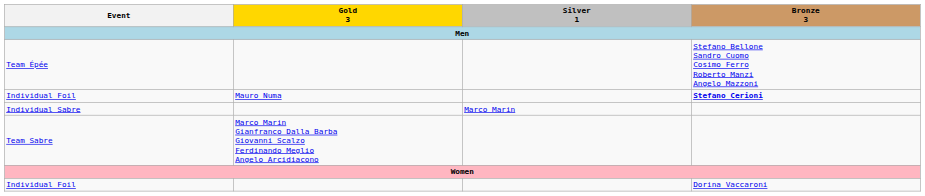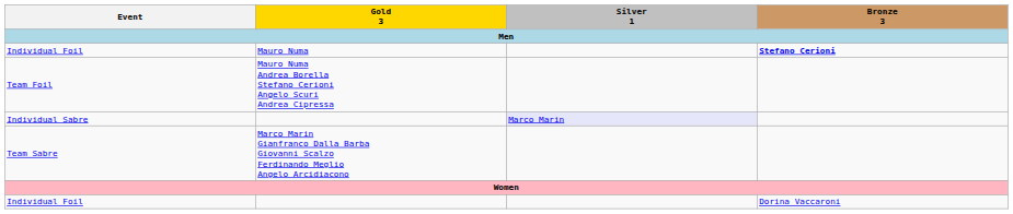 <table class="wikitable" width=70% style="font-size:90%; text-align:left;">
 <tr>
 <th width=25%>Event</th>
 <th width=25% style="background-color:gold">Gold<br>3</th>
 <th width=25% style="background-color:silver">Silver<br>1</th>
 <th width=25% style="background-color:#cc9966">Bronze<br>3</th>
 </tr>
 <tr>
 <td colspan=4 align=center bgcolor=lightblue><strong>Men</strong></td>
 </tr>
 <tr>
-<td><a href='#'>Team Épée</a></td>
-<td></td>
-<td></td>
-<td><a href='#'>Stefano Bellone</a><br><a href='#'>Sandro Cuomo</a><br><a href='#'>Cosimo Ferro</a><br><a href='#'>Roberto Manzi</a><br><a href='#'>Angelo Mazzoni</a></td>
-</tr>
-<tr>
 <td><a href='#'>Individual Foil</a></td>
 <td><a href='#'>Mauro Numa</a></td>
 <td></td>
 <td><strong><a href='#'>Stefano Cerioni</a></strong></td>
 </tr>
 <tr>
+<td><a href='#'>Team Foil</a></td>
+<td><a href='#'>Mauro Numa</a><br><a href='#'>Andrea Borella</a><br><a href='#'>Stefano Cerioni</a><br><a href='#'>Angelo Scuri</a><br><a href='#'>Andrea Cipressa</a></td>
+<td></td>
+<td></td>
+</tr>
+<tr>
 <td><a href='#'>Individual Sabre</a></td>
 <td></td>
-<td><a href='#'>Marco Marin</a></td>
+<td style="background: lavender;"><a href='#'>Marco Marin</a></td>
 <td></td>
 </tr>
 <tr>
 <td><a href='#'>Team Sabre</a></td>
 <td><a href='#'>Marco Marin</a><br><a href='#'>Gianfranco Dalla Barba</a><br><a href='#'>Giovanni Scalzo</a><br><a href='#'>Ferdinando Meglio</a><br><a href='#'>Angelo Arcidiacono</a></td>
 <td></td>
 <td></td>
 </tr>
 <tr>
 <td colspan=4 align=center bgcolor=lightpink><strong>Women</strong></td>
 </tr>
 <tr>
 <td><a href='#'>Individual Foil</a></td>
 <td></td>
 <td></td>
 <td><a href='#'>Dorina Vaccaroni</a></td>
 </tr>
 </table>
